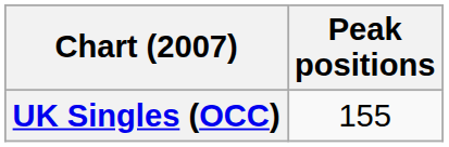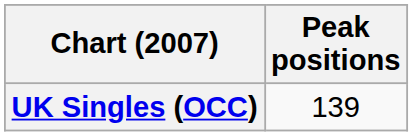 <table class="wikitable sortable plainrowheaders" style="text-align:center">
 <tr>
 <th scope="col">Chart (2007)</th>
 <th scope="col">Peak<br>positions</th>
 </tr>
 <tr>
 <th scope="row"><a href='#'>UK Singles</a> (<a href='#'>OCC</a>)</th>
-<td>155</td>
+<td>139</td>
 </tr>
 </table>
